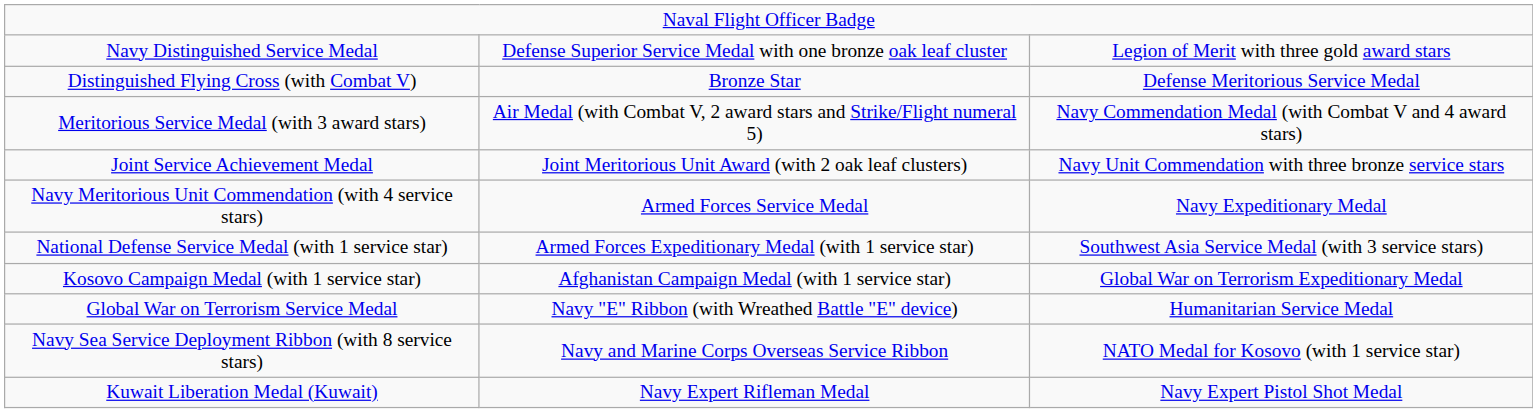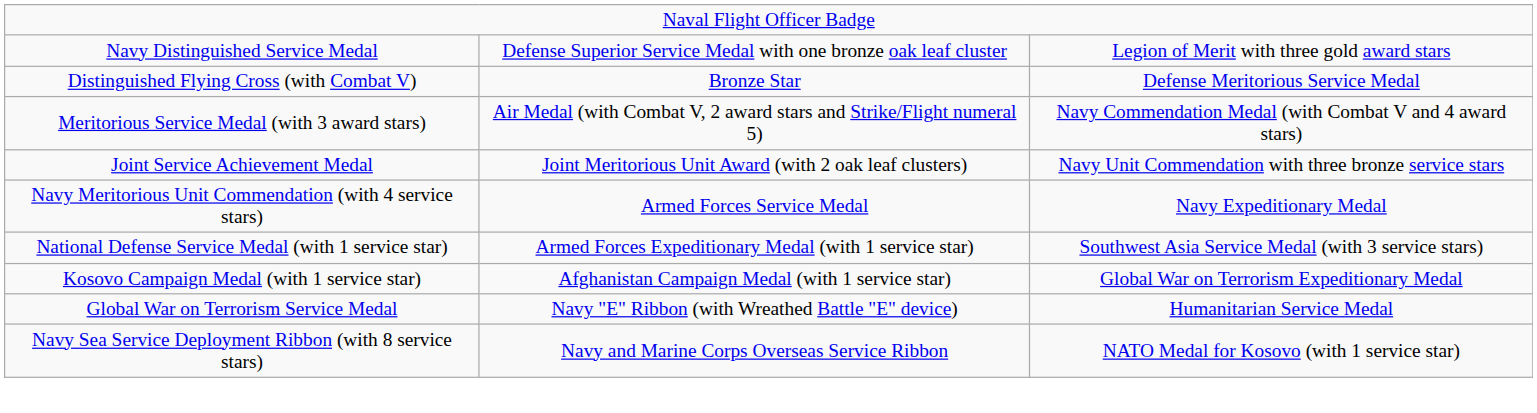 <table class="wikitable" style="margin:1em auto; text-align:center;">
 <tr>
 <td colspan="3"><a href='#'>Naval Flight Officer Badge</a></td>
 </tr>
 <tr>
 <td><a href='#'>Navy Distinguished Service Medal</a></td>
 <td><a href='#'>Defense Superior Service Medal</a> with one bronze <a href='#'>oak leaf cluster</a></td>
 <td><a href='#'>Legion of Merit</a> with three gold <a href='#'>award stars</a></td>
 </tr>
 <tr>
 <td><a href='#'>Distinguished Flying Cross</a> (with <a href='#'>Combat V</a>)</td>
 <td><a href='#'>Bronze Star</a></td>
 <td><a href='#'>Defense Meritorious Service Medal</a></td>
 </tr>
 <tr>
 <td><a href='#'>Meritorious Service Medal</a> (with 3 award stars)</td>
 <td><a href='#'>Air Medal</a> (with Combat V, 2 award stars and <a href='#'>Strike/Flight numeral</a> 5)</td>
 <td><a href='#'>Navy Commendation Medal</a> (with Combat V and 4 award stars)</td>
 </tr>
 <tr>
 <td><a href='#'>Joint Service Achievement Medal</a></td>
 <td><a href='#'>Joint Meritorious Unit Award</a> (with 2 oak leaf clusters)</td>
 <td><a href='#'>Navy Unit Commendation</a> with three bronze <a href='#'>service stars</a></td>
 </tr>
 <tr>
 <td><a href='#'>Navy Meritorious Unit Commendation</a> (with 4 service stars)</td>
 <td><a href='#'>Armed Forces Service Medal</a></td>
 <td><a href='#'>Navy Expeditionary Medal</a></td>
 </tr>
 <tr>
 <td><a href='#'>National Defense Service Medal</a> (with 1 service star)</td>
 <td><a href='#'>Armed Forces Expeditionary Medal</a> (with 1 service star)</td>
 <td><a href='#'>Southwest Asia Service Medal</a> (with 3 service stars)</td>
 </tr>
 <tr>
 <td><a href='#'>Kosovo Campaign Medal</a> (with 1 service star)</td>
 <td><a href='#'>Afghanistan Campaign Medal</a> (with 1 service star)</td>
 <td><a href='#'>Global War on Terrorism Expeditionary Medal</a></td>
 </tr>
 <tr>
 <td><a href='#'>Global War on Terrorism Service Medal</a></td>
 <td><a href='#'>Navy "E" Ribbon</a> (with Wreathed <a href='#'>Battle "E" device</a>)</td>
 <td><a href='#'>Humanitarian Service Medal</a></td>
 </tr>
 <tr>
 <td><a href='#'>Navy Sea Service Deployment Ribbon</a> (with 8 service stars)</td>
 <td><a href='#'>Navy and Marine Corps Overseas Service Ribbon</a></td>
 <td><a href='#'>NATO Medal for Kosovo</a> (with 1 service star)</td>
 </tr>
-<tr>
-<td><a href='#'>Kuwait Liberation Medal (Kuwait)</a></td>
-<td><a href='#'>Navy Expert Rifleman Medal</a></td>
-<td><a href='#'>Navy Expert Pistol Shot Medal</a></td>
-</tr>
 </table>
